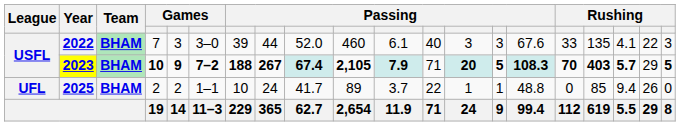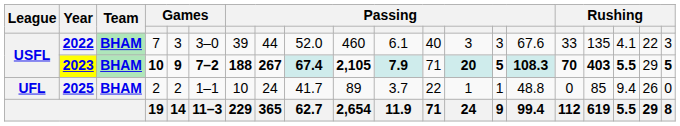 <table class="wikitable" style="text-align:center;">
 <tr>
 <th rowspan="2">League</th>
 <th rowspan="2">Year</th>
 <th rowspan="2">Team</th>
 <th colspan="3">Games</th>
 <th colspan="9">Passing</th>
 <th colspan="5">Rushing</th>
 </tr>
 <tr>
 <th></th>
 <th></th>
 <th></th>
 <th></th>
 <th></th>
 <th></th>
 <th></th>
 <th></th>
 <th></th>
 <th></th>
 <th></th>
 <th></th>
 <th></th>
 <th></th>
 <th></th>
 <th></th>
 <th></th>
 </tr>
 <tr>
 <th rowspan="2"><a href='#'>USFL</a></th>
 <th><a href='#'>2022</a></th>
 <th style="background:#afe6ba"><a href='#'>BHAM</a></th>
 <td>7</td>
 <td>3</td>
 <td>3–0</td>
 <td>39</td>
 <td>44</td>
 <td>52.0</td>
 <td>460</td>
 <td>6.1</td>
 <td>40</td>
 <td>3</td>
 <td>3</td>
 <td>67.6</td>
 <td>33</td>
 <td>135</td>
 <td>4.1</td>
 <td>22</td>
 <td>3</td>
 </tr>
 <tr>
 <th style="background:#ffff00;"><a href='#'>2023</a></th>
 <th style="background:#afe6ba"><a href='#'>BHAM</a></th>
 <td><strong>10</strong></td>
 <td><strong>9</strong></td>
 <td><strong>7–2</strong></td>
 <td><strong>188</strong></td>
 <td><strong>267</strong></td>
 <td style="background:#cfecec; width:3em;"><strong>67.4</strong></td>
 <td><strong>2,105</strong></td>
 <td style="background:#cfecec; width:3em;"><strong>7.9</strong></td>
 <td>71</td>
 <td style="background:#cfecec; width:3em;"><strong>20</strong></td>
 <td><strong>5</strong></td>
 <td style="background:#cfecec; width:3em;"><strong>108.3</strong></td>
 <td><strong>70</strong></td>
 <td><strong>403</strong></td>
-<td><strong>5.7</strong></td>
+<td><strong>5.5</strong></td>
 <td>29</td>
 <td><strong>5</strong></td>
 </tr>
 <tr>
 <th><a href='#'>UFL</a></th>
 <th><a href='#'>2025</a></th>
 <th><a href='#'>BHAM</a></th>
 <td>2</td>
 <td>2</td>
 <td>1–1</td>
 <td>10</td>
 <td>24</td>
 <td>41.7</td>
 <td>89</td>
 <td>3.7</td>
 <td>22</td>
 <td>1</td>
 <td>1</td>
 <td>48.8</td>
 <td>0</td>
 <td>85</td>
 <td>9.4</td>
 <td>26</td>
 <td>0</td>
 </tr>
 <tr>
 <th colspan="3"></th>
 <th>19</th>
 <th>14</th>
 <th>11–3</th>
 <th>229</th>
 <th>365</th>
 <th>62.7</th>
 <th>2,654</th>
 <th>11.9</th>
 <th>71</th>
 <th>24</th>
 <th>9</th>
 <th>99.4</th>
 <th>112</th>
 <th>619</th>
 <th>5.5</th>
 <th>29</th>
 <th>8</th>
 </tr>
 </table>
